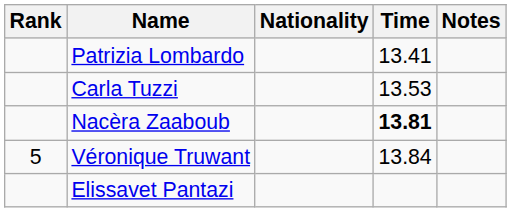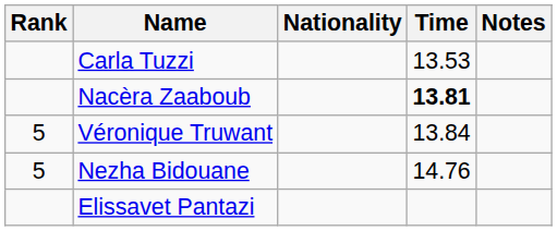 <table class="wikitable sortable" style="text-align:center">
 <tr>
 <th>Rank</th>
 <th>Name</th>
 <th>Nationality</th>
 <th>Time</th>
 <th>Notes</th>
-</tr>
-<tr>
-<td></td>
-<td align=left><a href='#'>Patrizia Lombardo</a></td>
-<td align=left></td>
-<td>13.41</td>
-<td></td>
 </tr>
 <tr>
 <td></td>
 <td align=left><a href='#'>Carla Tuzzi</a></td>
 <td align=left></td>
 <td>13.53</td>
 <td></td>
 </tr>
 <tr>
 <td></td>
 <td align=left><a href='#'>Nacèra Zaaboub</a></td>
 <td align=left></td>
 <td><strong>13.81</strong></td>
 <td></td>
 </tr>
 <tr>
 <td>5</td>
 <td align=left><a href='#'>Véronique Truwant</a></td>
 <td align=left></td>
 <td>13.84</td>
 <td></td>
 </tr>
 <tr>
+<td>5</td>
+<td align=left><a href='#'>Nezha Bidouane</a></td>
+<td align=left></td>
+<td>14.76</td>
+<td></td>
+</tr>
+<tr>
 <td></td>
 <td align=left><a href='#'>Elissavet Pantazi</a></td>
 <td align=left></td>
 <td></td>
 <td></td>
 </tr>
 </table>
